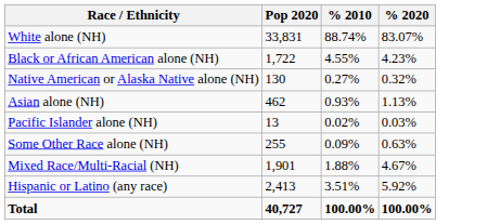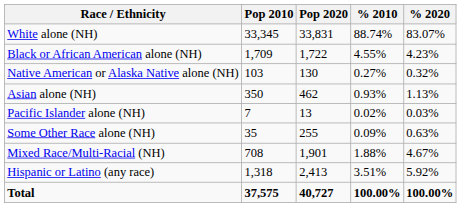 <table class="wikitable">
 <tr>
 <th>Race / Ethnicity</th>
+<th>Pop 2010</th>
 <th>Pop 2020</th>
 <th>% 2010</th>
 <th>% 2020</th>
 </tr>
 <tr>
 <td><a href='#'>White</a> alone (NH)</td>
+<td>33,345</td>
 <td>33,831</td>
 <td>88.74%</td>
 <td>83.07%</td>
 </tr>
 <tr>
 <td><a href='#'>Black or African American</a> alone (NH)</td>
+<td>1,709</td>
 <td>1,722</td>
 <td>4.55%</td>
 <td>4.23%</td>
 </tr>
 <tr>
 <td><a href='#'>Native American</a> or <a href='#'>Alaska Native</a> alone (NH)</td>
+<td>103</td>
 <td>130</td>
 <td>0.27%</td>
 <td>0.32%</td>
 </tr>
 <tr>
 <td><a href='#'>Asian</a> alone (NH)</td>
+<td>350</td>
 <td>462</td>
 <td>0.93%</td>
 <td>1.13%</td>
 </tr>
 <tr>
 <td><a href='#'>Pacific Islander</a> alone (NH)</td>
+<td>7</td>
 <td>13</td>
 <td>0.02%</td>
 <td>0.03%</td>
 </tr>
 <tr>
 <td><a href='#'>Some Other Race</a> alone (NH)</td>
+<td>35</td>
 <td>255</td>
 <td>0.09%</td>
 <td>0.63%</td>
 </tr>
 <tr>
 <td><a href='#'>Mixed Race/Multi-Racial</a> (NH)</td>
+<td>708</td>
 <td>1,901</td>
 <td>1.88%</td>
 <td>4.67%</td>
 </tr>
 <tr>
 <td><a href='#'>Hispanic or Latino</a> (any race)</td>
+<td>1,318</td>
 <td>2,413</td>
 <td>3.51%</td>
 <td>5.92%</td>
 </tr>
 <tr>
 <td><strong>Total</strong></td>
+<td><strong>37,575</strong></td>
 <td><strong>40,727</strong></td>
 <td><strong>100.00%</strong></td>
 <td><strong>100.00%</strong></td>
 </tr>
 </table>
